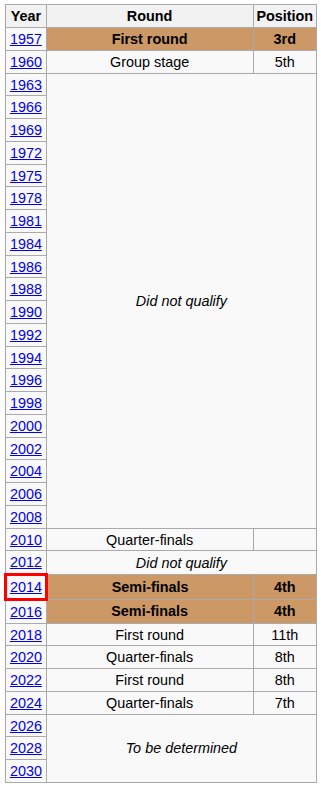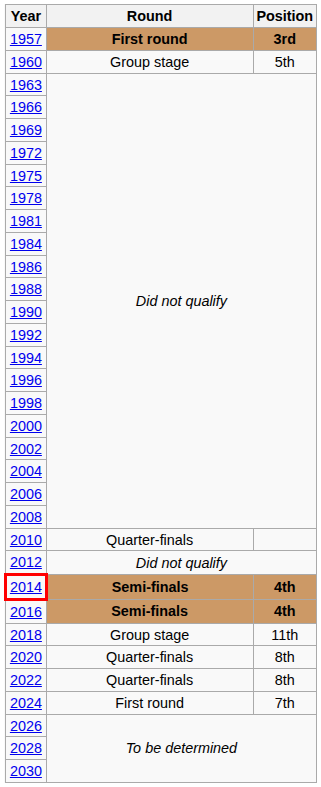 <table class="wikitable" style="text-align: center; font-size:90%">
 <tr>
 <th>Year</th>
 <th style="width:200px">Round</th>
 <th>Position</th>
 </tr>
 <tr>
 <td><a href='#'>1957</a></td>
 <td bgcolor="cc9966"><strong>First round</strong></td>
 <td bgcolor="cc9966"><strong>3rd</strong></td>
 </tr>
 <tr>
 <td><a href='#'>1960</a></td>
 <td>Group stage</td>
 <td>5th</td>
 </tr>
 <tr>
 <td><a href='#'>1963</a></td>
 <td colspan="2" rowspan="20"><em>Did not qualify</em></td>
 </tr>
 <tr>
 <td><a href='#'>1966</a></td>
 </tr>
 <tr>
 <td><a href='#'>1969</a></td>
 </tr>
 <tr>
 <td><a href='#'>1972</a></td>
 </tr>
 <tr>
 <td><a href='#'>1975</a></td>
 </tr>
 <tr>
 <td><a href='#'>1978</a></td>
 </tr>
 <tr>
 <td><a href='#'>1981</a></td>
 </tr>
 <tr>
 <td><a href='#'>1984</a></td>
 </tr>
 <tr>
 <td><a href='#'>1986</a></td>
 </tr>
 <tr>
 <td><a href='#'>1988</a></td>
 </tr>
 <tr>
 <td><a href='#'>1990</a></td>
 </tr>
 <tr>
 <td><a href='#'>1992</a></td>
 </tr>
 <tr>
 <td><a href='#'>1994</a></td>
 </tr>
 <tr>
 <td><a href='#'>1996</a></td>
 </tr>
 <tr>
 <td><a href='#'>1998</a></td>
 </tr>
 <tr>
 <td><a href='#'>2000</a></td>
 </tr>
 <tr>
 <td><a href='#'>2002</a></td>
 </tr>
 <tr>
 <td><a href='#'>2004</a></td>
 </tr>
 <tr>
 <td><a href='#'>2006</a></td>
 </tr>
 <tr>
 <td><a href='#'>2008</a></td>
 </tr>
 <tr>
 <td><a href='#'>2010</a></td>
 <td>Quarter-finals</td>
 <td></td>
 </tr>
 <tr>
 <td><a href='#'>2012</a></td>
 <td colspan="2"><em>Did not qualify</em></td>
 </tr>
 <tr>
 <td style="border: 3px solid red"><a href='#'>2014</a></td>
 <td bgcolor="cc9966"><strong>Semi-finals</strong></td>
 <td bgcolor="cc9966"><strong>4th</strong></td>
 </tr>
 <tr>
 <td><a href='#'>2016</a></td>
 <td bgcolor="cc9966"><strong>Semi-finals</strong></td>
 <td bgcolor="cc9966"><strong>4th</strong></td>
 </tr>
 <tr>
 <td><a href='#'>2018</a></td>
-<td>First round</td>
+<td>Group stage</td>
 <td>11th</td>
 </tr>
 <tr>
 <td><a href='#'>2020</a></td>
 <td>Quarter-finals</td>
 <td>8th</td>
 </tr>
 <tr>
 <td><a href='#'>2022</a></td>
-<td>First round</td>
+<td>Quarter-finals</td>
 <td>8th</td>
 </tr>
 <tr>
 <td><a href='#'>2024</a></td>
-<td>Quarter-finals</td>
+<td>First round</td>
 <td>7th</td>
 </tr>
 <tr>
 <td><a href='#'>2026</a></td>
 <td colspan="2" rowspan="3"><em>To be determined</em></td>
 </tr>
 <tr>
 <td><a href='#'>2028</a></td>
 </tr>
 <tr>
 <td><a href='#'>2030</a></td>
 </tr>
 </table>
